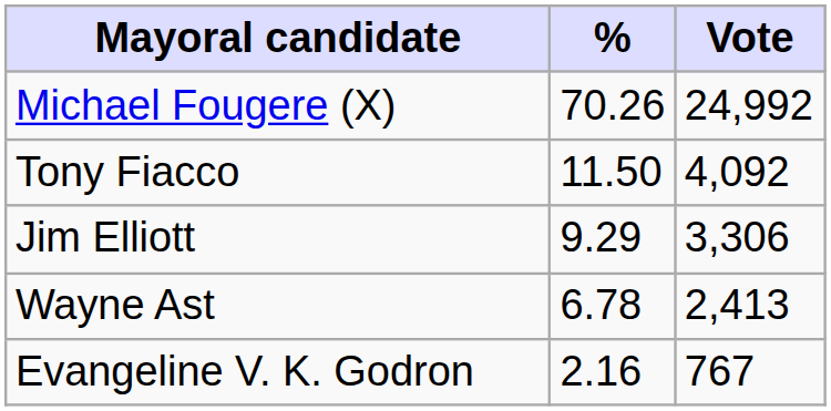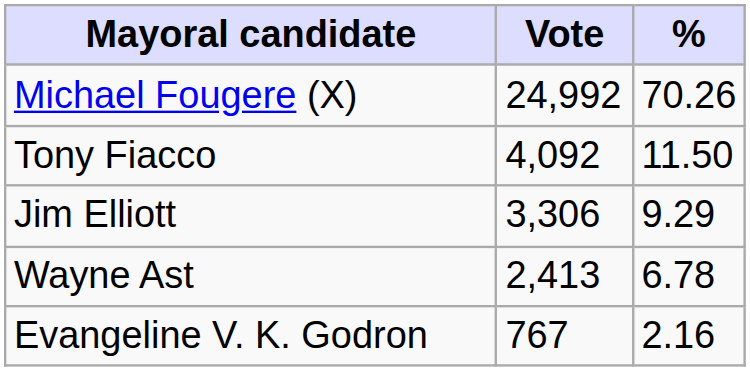 <table class="wikitable">
 <tr>
 <th style="background:#ddf; width:200px;">Mayoral candidate</th>
+<th style="background:#ddf; width:50px;">Vote</th>
 <th style="background:#ddf; width:30px;">%</th>
-<th style="background:#ddf; width:50px;">Vote</th>
 </tr>
 <tr>
 <td><a href='#'>Michael Fougere</a> (X)</td>
+<td>24,992</td>
 <td>70.26</td>
-<td>24,992</td>
 </tr>
 <tr>
 <td>Tony Fiacco</td>
+<td>4,092</td>
 <td>11.50</td>
-<td>4,092</td>
 </tr>
 <tr>
 <td>Jim Elliott</td>
+<td>3,306</td>
 <td>9.29</td>
-<td>3,306</td>
 </tr>
 <tr>
 <td>Wayne Ast</td>
+<td>2,413</td>
 <td>6.78</td>
-<td>2,413</td>
 </tr>
 <tr>
 <td>Evangeline V. K. Godron</td>
+<td>767</td>
 <td>2.16</td>
-<td>767</td>
 </tr>
 </table>
